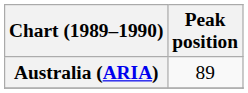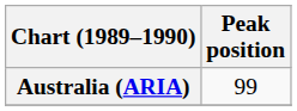 <table class="wikitable sortable plainrowheaders" style="text-align:center">
 <tr>
 <th scope="col">Chart (1989–1990)</th>
 <th scope="col">Peak<br>position</th>
 </tr>
 <tr>
 <th scope="row">Australia (<a href='#'>ARIA</a>)</th>
-<td>89</td>
+<td>99</td>
 </tr>
 <tr>
 </tr>
 <tr>
 </tr>
 <tr>
 </tr>
 <tr>
 </tr>
 <tr>
 </tr>
 <tr>
 </tr>
 </table>
